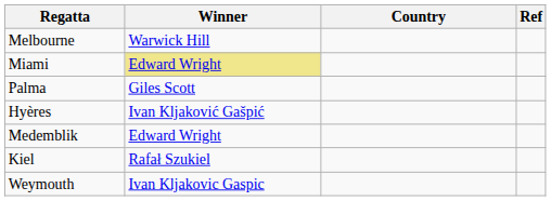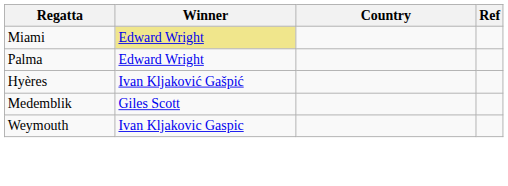 <table class="wikitable">
 <tr>
 <th width=120>Regatta</th>
 <th style="width:200px;">Winner</th>
 <th style="width:200px;">Country</th>
 <th>Ref</th>
-</tr>
-<tr>
-<td>Melbourne</td>
-<td><a href='#'>Warwick Hill</a></td>
-<td></td>
-<td></td>
 </tr>
 <tr>
 <td>Miami</td>
 <td style="background: khaki;"><a href='#'>Edward Wright</a></td>
 <td></td>
 <td></td>
 </tr>
 <tr>
 <td>Palma</td>
-<td><a href='#'>Giles Scott</a></td>
+<td><a href='#'>Edward Wright</a></td>
 <td></td>
 <td></td>
 </tr>
 <tr>
 <td>Hyères</td>
 <td><a href='#'>Ivan Kljaković Gašpić</a></td>
 <td></td>
 <td></td>
 </tr>
 <tr>
 <td>Medemblik</td>
-<td><a href='#'>Edward Wright</a></td>
-<td></td>
-<td></td>
-</tr>
-<tr>
-<td>Kiel</td>
-<td><a href='#'>Rafał Szukiel</a></td>
+<td><a href='#'>Giles Scott</a></td>
 <td></td>
 <td></td>
 </tr>
 <tr>
 <td>Weymouth</td>
 <td><a href='#'>Ivan Kljakovic Gaspic</a></td>
 <td></td>
 <td></td>
 </tr>
 </table>
